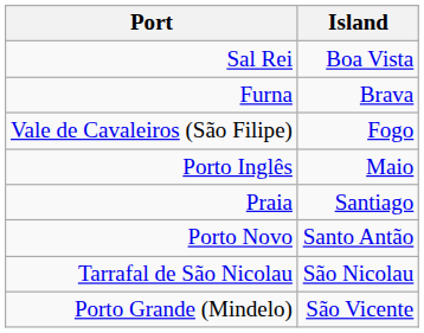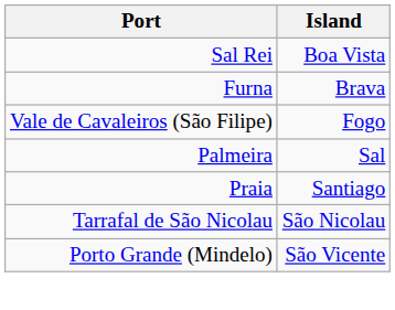 <table class="wikitable sortable" style=text-align:right>
 <tr>
 <th>Port</th>
 <th>Island</th>
 </tr>
 <tr>
 <td><a href='#'>Sal Rei</a></td>
 <td><a href='#'>Boa Vista</a></td>
 </tr>
 <tr>
 <td><a href='#'>Furna</a></td>
 <td><a href='#'>Brava</a></td>
 </tr>
 <tr>
 <td><a href='#'>Vale de Cavaleiros</a> (São Filipe)</td>
 <td><a href='#'>Fogo</a></td>
 </tr>
 <tr>
-<td><a href='#'>Porto Inglês</a></td>
-<td><a href='#'>Maio</a></td>
+<td><a href='#'>Palmeira</a></td>
+<td><a href='#'>Sal</a></td>
 </tr>
 <tr>
 <td><a href='#'>Praia</a></td>
 <td><a href='#'>Santiago</a></td>
-</tr>
-<tr>
-<td><a href='#'>Porto Novo</a></td>
-<td><a href='#'>Santo Antão</a></td>
 </tr>
 <tr>
 <td><a href='#'>Tarrafal de São Nicolau</a></td>
 <td><a href='#'>São Nicolau</a></td>
 </tr>
 <tr>
 <td><a href='#'>Porto Grande</a> (Mindelo)</td>
 <td><a href='#'>São Vicente</a></td>
 </tr>
 </table>
